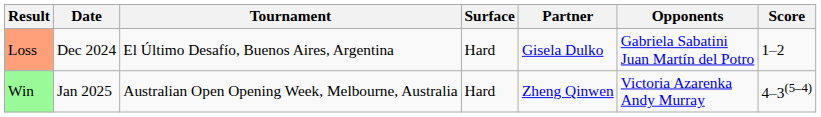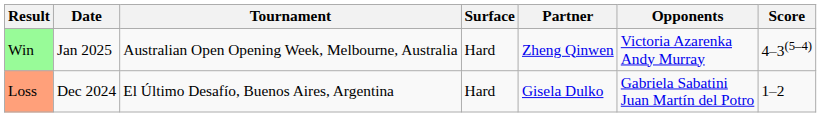 <table class="sortable wikitable">
 <tr>
 <th>Result</th>
 <th>Date</th>
 <th>Tournament</th>
 <th>Surface</th>
 <th>Partner</th>
 <th>Opponents</th>
 <th class="unsortable">Score</th>
 </tr>
 <tr>
+<td style="background:#98fb98;">Win</td>
+<td>Jan 2025</td>
+<td>Australian Open Opening Week, Melbourne, Australia</td>
+<td>Hard</td>
+<td> <a href='#'>Zheng Qinwen</a></td>
+<td> <a href='#'>Victoria Azarenka</a><br> <a href='#'>Andy Murray</a></td>
+<td>4–3<sup>(5–4)</sup></td>
+</tr>
+<tr>
 <td style=background:#ffa07a>Loss</td>
 <td>Dec 2024</td>
 <td>El Último Desafío, Buenos Aires, Argentina</td>
 <td>Hard</td>
 <td> <a href='#'>Gisela Dulko</a></td>
 <td> <a href='#'>Gabriela Sabatini</a><br> <a href='#'>Juan Martín del Potro</a></td>
 <td>1–2</td>
 </tr>
-<tr>
-<td style="background:#98fb98;">Win</td>
-<td>Jan 2025</td>
-<td>Australian Open Opening Week, Melbourne, Australia</td>
-<td>Hard</td>
-<td> <a href='#'>Zheng Qinwen</a></td>
-<td> <a href='#'>Victoria Azarenka</a><br> <a href='#'>Andy Murray</a></td>
-<td>4–3<sup>(5–4)</sup></td>
-</tr>
 </table>
